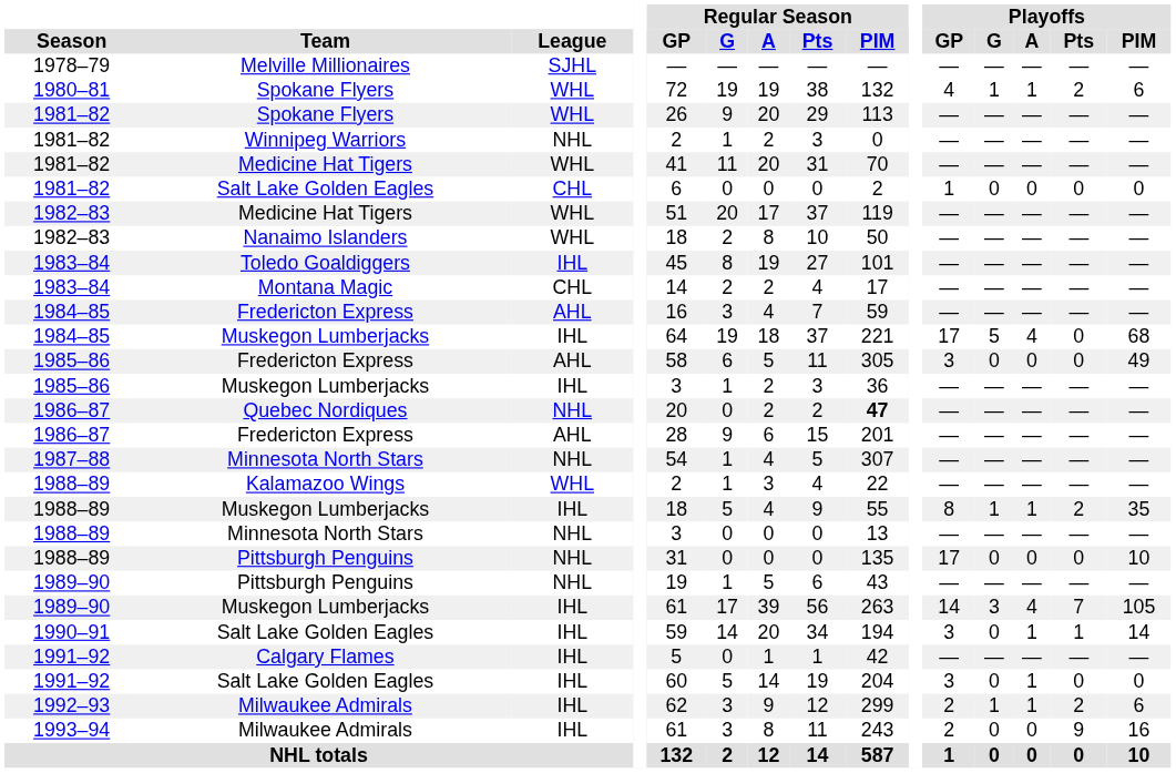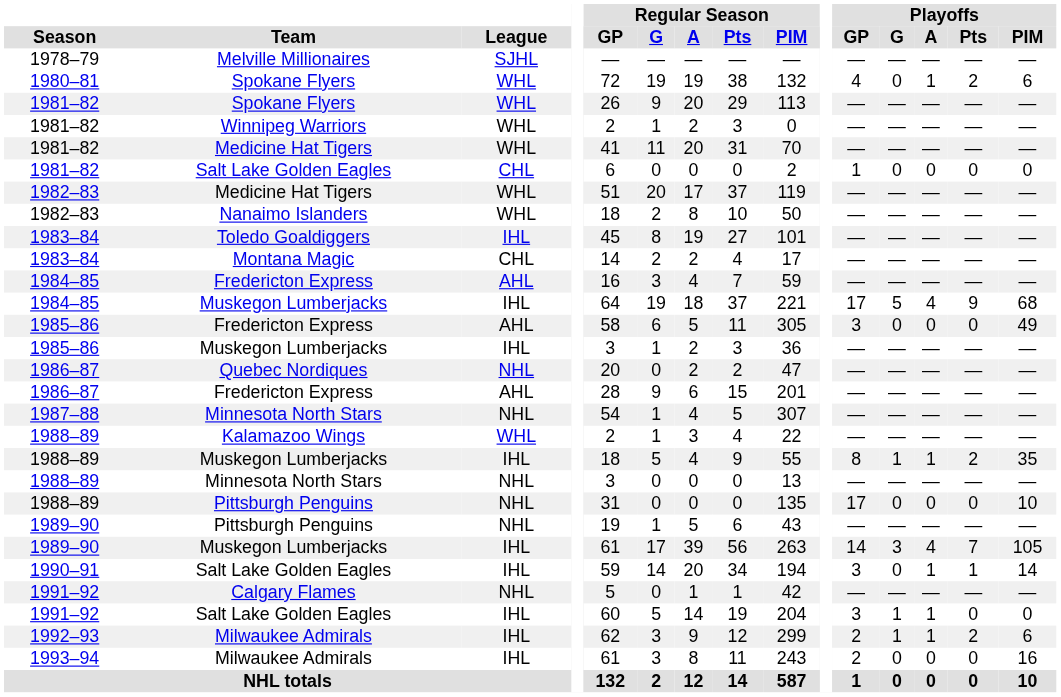 <table border="0" cellpadding="1" cellspacing="0" style="text-align:center; width:75%">
 <tr bgcolor="#e0e0e0">
 <th colspan="3"  bgcolor="#ffffff"> </th>
 <th rowspan="99" bgcolor="#ffffff"> </th>
 <th colspan="5">Regular Season</th>
 <th rowspan="99" bgcolor="#ffffff"> </th>
 <th colspan="5">Playoffs</th>
 </tr>
 <tr bgcolor="#e0e0e0">
 <th>Season</th>
 <th>Team</th>
 <th>League</th>
 <th>GP</th>
 <th><a href='#'>G</a></th>
 <th><a href='#'>A</a></th>
 <th><a href='#'>Pts</a></th>
 <th><a href='#'>PIM</a></th>
 <th>GP</th>
 <th>G</th>
 <th>A</th>
 <th>Pts</th>
 <th>PIM</th>
 </tr>
 <tr>
 <td>1978–79</td>
 <td><a href='#'>Melville Millionaires</a></td>
 <td><a href='#'>SJHL</a></td>
 <td>—</td>
 <td>—</td>
 <td>—</td>
 <td>—</td>
 <td>—</td>
 <td>—</td>
 <td>—</td>
 <td>—</td>
 <td>—</td>
 <td>—</td>
 </tr>
 <tr>
 <td><a href='#'>1980–81</a></td>
 <td><a href='#'>Spokane Flyers</a></td>
 <td><a href='#'>WHL</a></td>
 <td>72</td>
 <td>19</td>
 <td>19</td>
 <td>38</td>
 <td>132</td>
 <td>4</td>
-<td>1</td>
+<td>0</td>
 <td>1</td>
 <td>2</td>
 <td>6</td>
 </tr>
 <tr bgcolor="#f0f0f0">
 <td><a href='#'>1981–82</a></td>
 <td><a href='#'>Spokane Flyers</a></td>
 <td><a href='#'>WHL</a></td>
 <td>26</td>
 <td>9</td>
 <td>20</td>
 <td>29</td>
 <td>113</td>
 <td>—</td>
 <td>—</td>
 <td>—</td>
 <td>—</td>
 <td>—</td>
 </tr>
 <tr>
 <td>1981–82</td>
 <td><a href='#'>Winnipeg Warriors</a></td>
-<td>NHL</td>
+<td>WHL</td>
 <td>2</td>
 <td>1</td>
 <td>2</td>
 <td>3</td>
 <td>0</td>
 <td>—</td>
 <td>—</td>
 <td>—</td>
 <td>—</td>
 <td>—</td>
 </tr>
 <tr bgcolor="#f0f0f0">
 <td>1981–82</td>
 <td><a href='#'>Medicine Hat Tigers</a></td>
 <td>WHL</td>
 <td>41</td>
 <td>11</td>
 <td>20</td>
 <td>31</td>
 <td>70</td>
 <td>—</td>
 <td>—</td>
 <td>—</td>
 <td>—</td>
 <td>—</td>
 </tr>
 <tr>
 <td><a href='#'>1981–82</a></td>
 <td><a href='#'>Salt Lake Golden Eagles</a></td>
 <td><a href='#'>CHL</a></td>
 <td>6</td>
 <td>0</td>
 <td>0</td>
 <td>0</td>
 <td>2</td>
 <td>1</td>
 <td>0</td>
 <td>0</td>
 <td>0</td>
 <td>0</td>
 </tr>
 <tr bgcolor="#f0f0f0">
 <td><a href='#'>1982–83</a></td>
 <td>Medicine Hat Tigers</td>
 <td>WHL</td>
 <td>51</td>
 <td>20</td>
 <td>17</td>
 <td>37</td>
 <td>119</td>
 <td>—</td>
 <td>—</td>
 <td>—</td>
 <td>—</td>
 <td>—</td>
 </tr>
 <tr>
 <td>1982–83</td>
 <td><a href='#'>Nanaimo Islanders</a></td>
 <td>WHL</td>
 <td>18</td>
 <td>2</td>
 <td>8</td>
 <td>10</td>
 <td>50</td>
 <td>—</td>
 <td>—</td>
 <td>—</td>
 <td>—</td>
 <td>—</td>
 </tr>
 <tr bgcolor="#f0f0f0">
 <td><a href='#'>1983–84</a></td>
 <td><a href='#'>Toledo Goaldiggers</a></td>
 <td><a href='#'>IHL</a></td>
 <td>45</td>
 <td>8</td>
 <td>19</td>
 <td>27</td>
 <td>101</td>
 <td>—</td>
 <td>—</td>
 <td>—</td>
 <td>—</td>
 <td>—</td>
 </tr>
 <tr>
 <td><a href='#'>1983–84</a></td>
 <td><a href='#'>Montana Magic</a></td>
 <td>CHL</td>
 <td>14</td>
 <td>2</td>
 <td>2</td>
 <td>4</td>
 <td>17</td>
 <td>—</td>
 <td>—</td>
 <td>—</td>
 <td>—</td>
 <td>—</td>
 </tr>
 <tr bgcolor="#f0f0f0">
 <td><a href='#'>1984–85</a></td>
 <td><a href='#'>Fredericton Express</a></td>
 <td><a href='#'>AHL</a></td>
 <td>16</td>
 <td>3</td>
 <td>4</td>
 <td>7</td>
 <td>59</td>
 <td>—</td>
 <td>—</td>
 <td>—</td>
 <td>—</td>
 <td>—</td>
 </tr>
 <tr>
 <td><a href='#'>1984–85</a></td>
 <td><a href='#'>Muskegon Lumberjacks</a></td>
 <td>IHL</td>
 <td>64</td>
 <td>19</td>
 <td>18</td>
 <td>37</td>
 <td>221</td>
 <td>17</td>
 <td>5</td>
 <td>4</td>
-<td>0</td>
+<td>9</td>
 <td>68</td>
 </tr>
 <tr bgcolor="#f0f0f0">
 <td><a href='#'>1985–86</a></td>
 <td>Fredericton Express</td>
 <td>AHL</td>
 <td>58</td>
 <td>6</td>
 <td>5</td>
 <td>11</td>
 <td>305</td>
 <td>3</td>
 <td>0</td>
 <td>0</td>
 <td>0</td>
 <td>49</td>
 </tr>
 <tr>
 <td><a href='#'>1985–86</a></td>
 <td>Muskegon Lumberjacks</td>
 <td>IHL</td>
 <td>3</td>
 <td>1</td>
 <td>2</td>
 <td>3</td>
 <td>36</td>
 <td>—</td>
 <td>—</td>
 <td>—</td>
 <td>—</td>
 <td>—</td>
 </tr>
 <tr bgcolor="#f0f0f0">
 <td><a href='#'>1986–87</a></td>
 <td><a href='#'>Quebec Nordiques</a></td>
 <td><a href='#'>NHL</a></td>
 <td>20</td>
 <td>0</td>
 <td>2</td>
 <td>2</td>
-<td><strong>47</strong></td>
+<td>47</td>
 <td>—</td>
 <td>—</td>
 <td>—</td>
 <td>—</td>
 <td>—</td>
 </tr>
 <tr>
 <td><a href='#'>1986–87</a></td>
 <td>Fredericton Express</td>
 <td>AHL</td>
 <td>28</td>
 <td>9</td>
 <td>6</td>
 <td>15</td>
 <td>201</td>
 <td>—</td>
 <td>—</td>
 <td>—</td>
 <td>—</td>
 <td>—</td>
 </tr>
 <tr bgcolor="#f0f0f0">
 <td><a href='#'>1987–88</a></td>
 <td><a href='#'>Minnesota North Stars</a></td>
 <td>NHL</td>
 <td>54</td>
 <td>1</td>
 <td>4</td>
 <td>5</td>
 <td>307</td>
 <td>—</td>
 <td>—</td>
 <td>—</td>
 <td>—</td>
 <td>—</td>
 </tr>
 <tr>
 <td><a href='#'>1988–89</a></td>
 <td><a href='#'>Kalamazoo Wings</a></td>
 <td><a href='#'>WHL</a></td>
 <td>2</td>
 <td>1</td>
 <td>3</td>
 <td>4</td>
 <td>22</td>
 <td>—</td>
 <td>—</td>
 <td>—</td>
 <td>—</td>
 <td>—</td>
 </tr>
 <tr bgcolor="#f0f0f0">
 <td>1988–89</td>
 <td>Muskegon Lumberjacks</td>
 <td>IHL</td>
 <td>18</td>
 <td>5</td>
 <td>4</td>
 <td>9</td>
 <td>55</td>
 <td>8</td>
 <td>1</td>
 <td>1</td>
 <td>2</td>
 <td>35</td>
 </tr>
 <tr>
 <td><a href='#'>1988–89</a></td>
 <td>Minnesota North Stars</td>
 <td>NHL</td>
 <td>3</td>
 <td>0</td>
 <td>0</td>
 <td>0</td>
 <td>13</td>
 <td>—</td>
 <td>—</td>
 <td>—</td>
 <td>—</td>
 <td>—</td>
 </tr>
 <tr bgcolor="#f0f0f0">
 <td>1988–89</td>
 <td><a href='#'>Pittsburgh Penguins</a></td>
 <td>NHL</td>
 <td>31</td>
 <td>0</td>
 <td>0</td>
 <td>0</td>
 <td>135</td>
 <td>17</td>
 <td>0</td>
 <td>0</td>
 <td>0</td>
 <td>10</td>
 </tr>
 <tr>
 <td><a href='#'>1989–90</a></td>
 <td>Pittsburgh Penguins</td>
 <td>NHL</td>
 <td>19</td>
 <td>1</td>
 <td>5</td>
 <td>6</td>
 <td>43</td>
 <td>—</td>
 <td>—</td>
 <td>—</td>
 <td>—</td>
 <td>—</td>
 </tr>
 <tr bgcolor="#f0f0f0">
 <td><a href='#'>1989–90</a></td>
 <td>Muskegon Lumberjacks</td>
 <td>IHL</td>
 <td>61</td>
 <td>17</td>
 <td>39</td>
 <td>56</td>
 <td>263</td>
 <td>14</td>
 <td>3</td>
 <td>4</td>
 <td>7</td>
 <td>105</td>
 </tr>
 <tr>
 <td><a href='#'>1990–91</a></td>
 <td>Salt Lake Golden Eagles</td>
 <td>IHL</td>
 <td>59</td>
 <td>14</td>
 <td>20</td>
 <td>34</td>
 <td>194</td>
 <td>3</td>
 <td>0</td>
 <td>1</td>
 <td>1</td>
 <td>14</td>
 </tr>
 <tr bgcolor="#f0f0f0">
 <td><a href='#'>1991–92</a></td>
 <td><a href='#'>Calgary Flames</a></td>
-<td>IHL</td>
+<td>NHL</td>
 <td>5</td>
 <td>0</td>
 <td>1</td>
 <td>1</td>
 <td>42</td>
 <td>—</td>
 <td>—</td>
 <td>—</td>
 <td>—</td>
 <td>—</td>
 </tr>
 <tr>
 <td><a href='#'>1991–92</a></td>
 <td>Salt Lake Golden Eagles</td>
 <td>IHL</td>
 <td>60</td>
 <td>5</td>
 <td>14</td>
 <td>19</td>
 <td>204</td>
 <td>3</td>
-<td>0</td>
+<td>1</td>
 <td>1</td>
 <td>0</td>
 <td>0</td>
 </tr>
 <tr bgcolor="#f0f0f0">
 <td><a href='#'>1992–93</a></td>
 <td><a href='#'>Milwaukee Admirals</a></td>
 <td>IHL</td>
 <td>62</td>
 <td>3</td>
 <td>9</td>
 <td>12</td>
 <td>299</td>
 <td>2</td>
 <td>1</td>
 <td>1</td>
 <td>2</td>
 <td>6</td>
 </tr>
 <tr>
 <td><a href='#'>1993–94</a></td>
 <td>Milwaukee Admirals</td>
 <td>IHL</td>
 <td>61</td>
 <td>3</td>
 <td>8</td>
 <td>11</td>
 <td>243</td>
 <td>2</td>
 <td>0</td>
 <td>0</td>
-<td>9</td>
+<td>0</td>
 <td>16</td>
 </tr>
 <tr>
 </tr>
 <tr bgcolor="#e0e0e0">
 <th colspan="3">NHL totals</th>
 <th>132</th>
 <th>2</th>
 <th>12</th>
 <th>14</th>
 <th>587</th>
 <th>1</th>
 <th>0</th>
 <th>0</th>
 <th>0</th>
 <th>10</th>
 </tr>
 </table>
